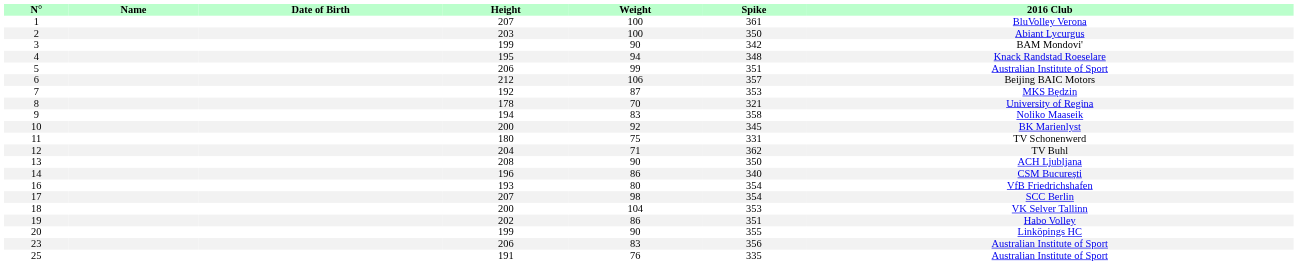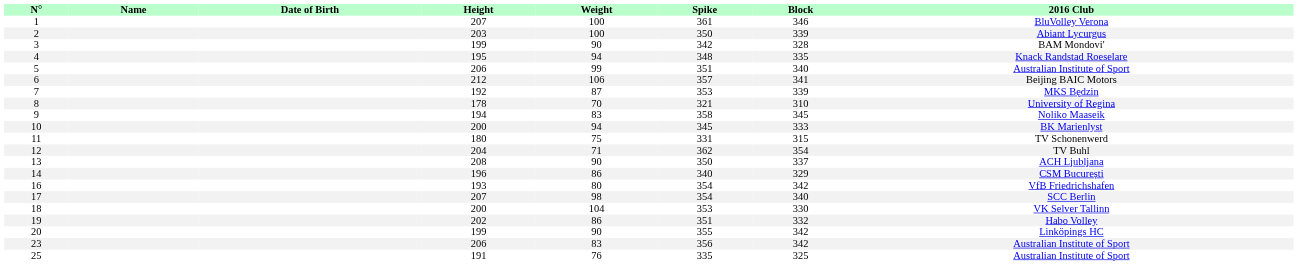 <table style="text-align:center; border:none;" cellpadding=0 cellspacing=0 width=100%>
 <tr style="background: #bbffcc;">
 <th width="5%">N°</th>
 <th width=200px>Name</th>
 <th>Date of Birth</th>
 <th>Height</th>
 <th>Weight</th>
 <th>Spike</th>
+<th>Block</th>
 <th>2016 Club</th>
 </tr>
 <tr>
 <td>1</td>
 <td></td>
 <td></td>
 <td>207</td>
 <td>100</td>
 <td>361</td>
+<td>346</td>
 <td><a href='#'>BluVolley Verona</a></td>
 </tr>
 <tr bgcolor="#f2f2f2">
 <td>2</td>
 <td></td>
 <td></td>
 <td>203</td>
 <td>100</td>
 <td>350</td>
+<td>339</td>
 <td><a href='#'>Abiant Lycurgus</a></td>
 </tr>
 <tr>
 <td>3</td>
 <td></td>
 <td></td>
 <td>199</td>
 <td>90</td>
 <td>342</td>
+<td>328</td>
 <td>BAM Mondovi'</td>
 </tr>
 <tr bgcolor="#f2f2f2">
 <td>4</td>
 <td></td>
 <td></td>
 <td>195</td>
 <td>94</td>
 <td>348</td>
+<td>335</td>
 <td><a href='#'>Knack Randstad Roeselare</a></td>
 </tr>
 <tr>
 <td>5</td>
 <td></td>
 <td></td>
 <td>206</td>
 <td>99</td>
 <td>351</td>
+<td>340</td>
 <td><a href='#'>Australian Institute of Sport</a></td>
 </tr>
 <tr bgcolor="#f2f2f2">
 <td>6</td>
 <td></td>
 <td></td>
 <td>212</td>
 <td>106</td>
 <td>357</td>
+<td>341</td>
 <td>Beijing BAIC Motors</td>
 </tr>
 <tr>
 <td>7</td>
 <td></td>
 <td></td>
 <td>192</td>
 <td>87</td>
 <td>353</td>
+<td>339</td>
 <td><a href='#'>MKS Będzin</a></td>
 </tr>
 <tr bgcolor="#f2f2f2">
 <td>8</td>
 <td></td>
 <td></td>
 <td>178</td>
 <td>70</td>
 <td>321</td>
+<td>310</td>
 <td><a href='#'>University of Regina</a></td>
 </tr>
 <tr>
 <td>9</td>
 <td></td>
 <td></td>
 <td>194</td>
 <td>83</td>
 <td>358</td>
+<td>345</td>
 <td><a href='#'>Noliko Maaseik</a></td>
 </tr>
 <tr bgcolor="#f2f2f2">
 <td>10</td>
 <td></td>
 <td></td>
 <td>200</td>
-<td>92</td>
+<td>94</td>
 <td>345</td>
+<td>333</td>
 <td><a href='#'>BK Marienlyst</a></td>
 </tr>
 <tr>
 <td>11</td>
 <td></td>
 <td></td>
 <td>180</td>
 <td>75</td>
 <td>331</td>
+<td>315</td>
 <td>TV Schonenwerd</td>
 </tr>
 <tr bgcolor="#f2f2f2">
 <td>12</td>
 <td></td>
 <td></td>
 <td>204</td>
 <td>71</td>
 <td>362</td>
+<td>354</td>
 <td>TV Buhl</td>
 </tr>
 <tr>
 <td>13</td>
 <td></td>
 <td></td>
 <td>208</td>
 <td>90</td>
 <td>350</td>
+<td>337</td>
 <td><a href='#'>ACH Ljubljana</a></td>
 </tr>
 <tr bgcolor="#f2f2f2">
 <td>14</td>
 <td></td>
 <td></td>
 <td>196</td>
 <td>86</td>
 <td>340</td>
+<td>329</td>
 <td><a href='#'>CSM București</a></td>
 </tr>
 <tr>
 <td>16</td>
 <td></td>
 <td></td>
 <td>193</td>
 <td>80</td>
 <td>354</td>
+<td>342</td>
 <td><a href='#'>VfB Friedrichshafen</a></td>
 </tr>
 <tr bgcolor="#f2f2f2">
 <td>17</td>
 <td></td>
 <td></td>
 <td>207</td>
 <td>98</td>
 <td>354</td>
+<td>340</td>
 <td><a href='#'>SCC Berlin</a></td>
 </tr>
 <tr>
 <td>18</td>
 <td></td>
 <td></td>
 <td>200</td>
 <td>104</td>
 <td>353</td>
+<td>330</td>
 <td><a href='#'>VK Selver Tallinn</a></td>
 </tr>
 <tr bgcolor="#f2f2f2">
 <td>19</td>
 <td></td>
 <td></td>
 <td>202</td>
 <td>86</td>
 <td>351</td>
+<td>332</td>
 <td><a href='#'>Habo Volley</a></td>
 </tr>
 <tr>
 <td>20</td>
 <td></td>
 <td></td>
 <td>199</td>
 <td>90</td>
 <td>355</td>
+<td>342</td>
 <td><a href='#'>Linköpings HC</a></td>
 </tr>
 <tr bgcolor="#f2f2f2">
 <td>23</td>
 <td></td>
 <td></td>
 <td>206</td>
 <td>83</td>
 <td>356</td>
+<td>342</td>
 <td><a href='#'>Australian Institute of Sport</a></td>
 </tr>
 <tr>
 <td>25</td>
 <td></td>
 <td></td>
 <td>191</td>
 <td>76</td>
 <td>335</td>
+<td>325</td>
 <td><a href='#'>Australian Institute of Sport</a></td>
 </tr>
 </table>
